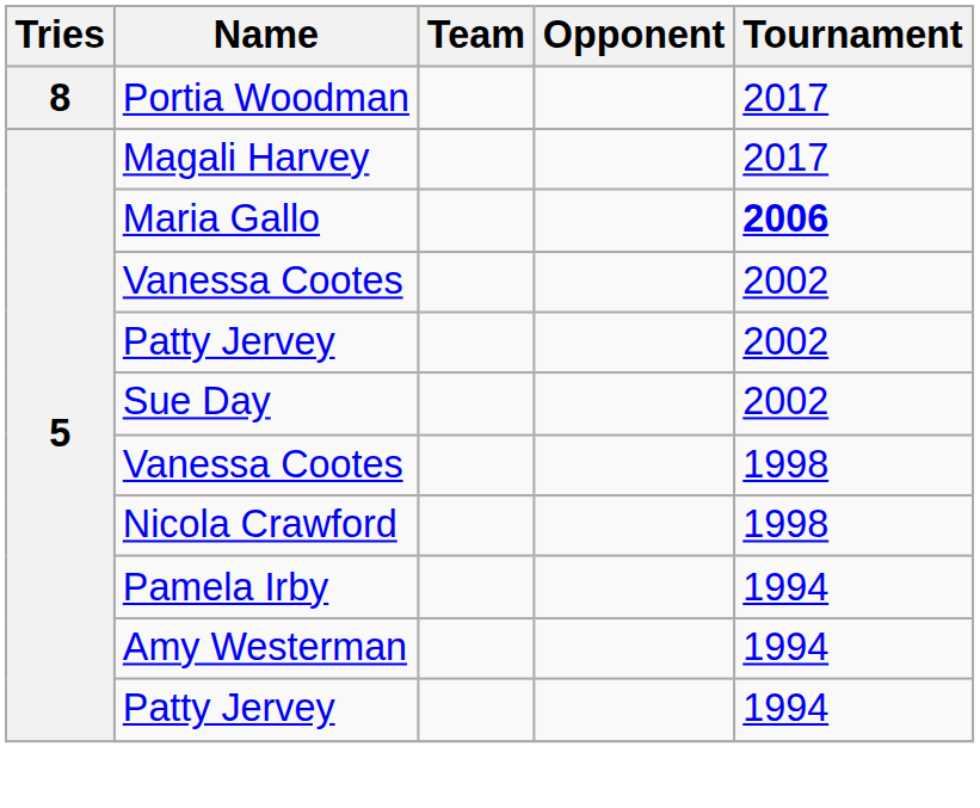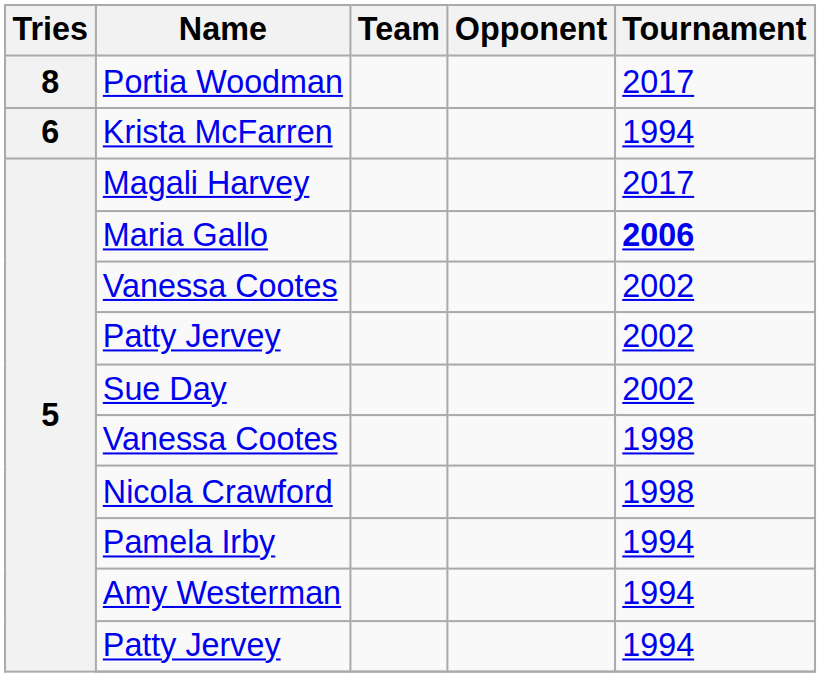 <table class="wikitable">
 <tr>
 <th>Tries</th>
 <th>Name</th>
 <th>Team</th>
 <th>Opponent</th>
 <th>Tournament</th>
 </tr>
 <tr>
 <th>8</th>
 <td><a href='#'>Portia Woodman</a></td>
 <td></td>
 <td></td>
 <td><a href='#'>2017</a></td>
+</tr>
+<tr>
+<th>6</th>
+<td><a href='#'>Krista McFarren</a></td>
+<td></td>
+<td></td>
+<td><a href='#'>1994</a></td>
 </tr>
 <tr>
 <th rowspan="11">5</th>
 <td><a href='#'>Magali Harvey</a></td>
 <td></td>
 <td></td>
 <td><a href='#'>2017</a></td>
 </tr>
 <tr>
 <td><a href='#'>Maria Gallo</a></td>
 <td></td>
 <td></td>
 <td><strong><a href='#'>2006</a></strong></td>
 </tr>
 <tr>
 <td><a href='#'>Vanessa Cootes</a></td>
 <td></td>
 <td></td>
 <td><a href='#'>2002</a></td>
 </tr>
 <tr>
 <td><a href='#'>Patty Jervey</a></td>
 <td></td>
 <td></td>
 <td><a href='#'>2002</a></td>
 </tr>
 <tr>
 <td><a href='#'>Sue Day</a></td>
 <td></td>
 <td></td>
 <td><a href='#'>2002</a></td>
 </tr>
 <tr>
 <td><a href='#'>Vanessa Cootes</a></td>
 <td></td>
 <td></td>
 <td><a href='#'>1998</a></td>
 </tr>
 <tr>
 <td><a href='#'>Nicola Crawford</a></td>
 <td></td>
 <td></td>
 <td><a href='#'>1998</a></td>
 </tr>
 <tr>
 <td><a href='#'>Pamela Irby</a></td>
 <td></td>
 <td></td>
 <td><a href='#'>1994</a></td>
 </tr>
 <tr>
 <td><a href='#'>Amy Westerman</a></td>
 <td></td>
 <td></td>
 <td><a href='#'>1994</a></td>
 </tr>
 <tr>
 <td><a href='#'>Patty Jervey</a></td>
 <td></td>
 <td></td>
 <td><a href='#'>1994</a></td>
 </tr>
 <tr>
 </tr>
 </table>
